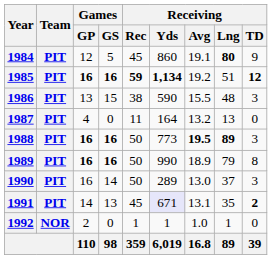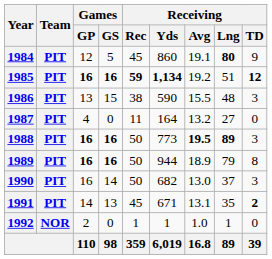 <table class="wikitable" style="text-align:center">
 <tr>
 <th rowspan="2">Year</th>
 <th rowspan="2">Team</th>
 <th colspan="2">Games</th>
 <th colspan="5">Receiving</th>
 </tr>
 <tr>
 <th>GP</th>
 <th>GS</th>
 <th>Rec</th>
 <th>Yds</th>
 <th>Avg</th>
 <th>Lng</th>
 <th>TD</th>
 </tr>
 <tr>
 <th><a href='#'>1984</a></th>
 <th><a href='#'>PIT</a></th>
 <td>12</td>
 <td>5</td>
 <td>45</td>
 <td>860</td>
 <td>19.1</td>
 <td><strong>80</strong></td>
 <td>9</td>
 </tr>
 <tr>
 <th><a href='#'>1985</a></th>
 <th><a href='#'>PIT</a></th>
 <td><strong>16</strong></td>
 <td><strong>16</strong></td>
 <td><strong>59</strong></td>
 <td><strong>1,134</strong></td>
 <td>19.2</td>
 <td>51</td>
 <td><strong>12</strong></td>
 </tr>
 <tr>
 <th><a href='#'>1986</a></th>
 <th><a href='#'>PIT</a></th>
 <td>13</td>
 <td>15</td>
 <td>38</td>
 <td>590</td>
 <td>15.5</td>
 <td>48</td>
 <td>3</td>
 </tr>
 <tr>
 <th><a href='#'>1987</a></th>
 <th><a href='#'>PIT</a></th>
 <td>4</td>
 <td>0</td>
 <td>11</td>
 <td>164</td>
 <td>13.2</td>
-<td>13</td>
+<td>27</td>
 <td>0</td>
 </tr>
 <tr>
 <th><a href='#'>1988</a></th>
 <th><a href='#'>PIT</a></th>
 <td><strong>16</strong></td>
 <td><strong>16</strong></td>
 <td>50</td>
 <td>773</td>
 <td><strong>19.5</strong></td>
 <td><strong>89</strong></td>
 <td>3</td>
 </tr>
 <tr>
 <th><a href='#'>1989</a></th>
 <th><a href='#'>PIT</a></th>
 <td><strong>16</strong></td>
 <td><strong>16</strong></td>
 <td>50</td>
-<td>990</td>
+<td>944</td>
 <td>18.9</td>
 <td>79</td>
 <td>8</td>
 </tr>
 <tr>
 <th><a href='#'>1990</a></th>
 <th><a href='#'>PIT</a></th>
 <td>16</td>
 <td>14</td>
 <td>50</td>
-<td>289</td>
+<td>682</td>
 <td>13.0</td>
 <td>37</td>
 <td>3</td>
 </tr>
 <tr>
 <th><a href='#'>1991</a></th>
 <th><a href='#'>PIT</a></th>
 <td>14</td>
 <td>13</td>
 <td>45</td>
-<td style="background: lavender;">671</td>
+<td>671</td>
 <td>13.1</td>
 <td>35</td>
 <td><strong>2</strong></td>
 </tr>
 <tr>
 <th><a href='#'>1992</a></th>
 <th><a href='#'>NOR</a></th>
 <td>2</td>
 <td>0</td>
 <td>1</td>
 <td>1</td>
 <td>1.0</td>
 <td>1</td>
 <td>0</td>
 </tr>
 <tr>
 <th colspan="2"></th>
 <th>110</th>
 <th>98</th>
 <th>359</th>
 <th>6,019</th>
 <th>16.8</th>
 <th>89</th>
 <th>39</th>
 </tr>
 </table>
